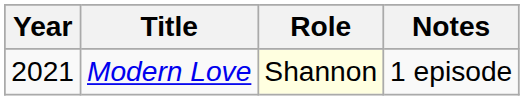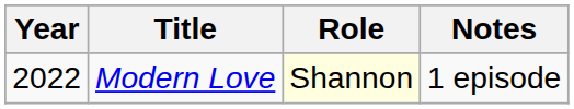 <table class="wikitable sortable">
 <tr>
 <th>Year</th>
 <th>Title</th>
 <th>Role</th>
 <th class="unsortable">Notes</th>
 </tr>
 <tr>
-<td>2021</td>
+<td>2022</td>
 <td><em><a href='#'>Modern Love</a></em></td>
 <td style="background: lightyellow;">Shannon</td>
 <td>1 episode</td>
 </tr>
 </table>
